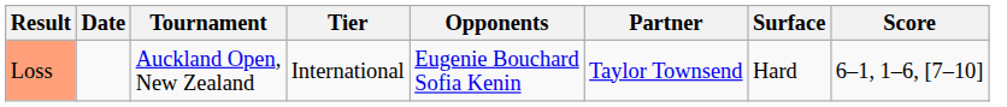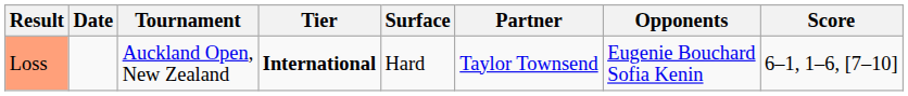 <table class="sortable wikitable">
 <tr>
 <th>Result</th>
 <th>Date</th>
 <th>Tournament</th>
 <th>Tier</th>
+<th>Surface</th>
+<th>Partner</th>
 <th>Opponents</th>
-<th>Partner</th>
-<th>Surface</th>
 <th class="unsortable">Score</th>
 </tr>
 <tr>
 <td style="background:#ffa07a;">Loss</td>
 <td><a href='#'></a></td>
 <td><a href='#'>Auckland Open</a>, <br>New Zealand</td>
-<td>International</td>
+<td><strong>International</strong></td>
+<td>Hard</td>
+<td> <a href='#'>Taylor Townsend</a></td>
 <td> <a href='#'>Eugenie Bouchard</a> <br>  <a href='#'>Sofia Kenin</a></td>
-<td> <a href='#'>Taylor Townsend</a></td>
-<td>Hard</td>
 <td>6–1, 1–6, [7–10]</td>
 </tr>
 </table>
